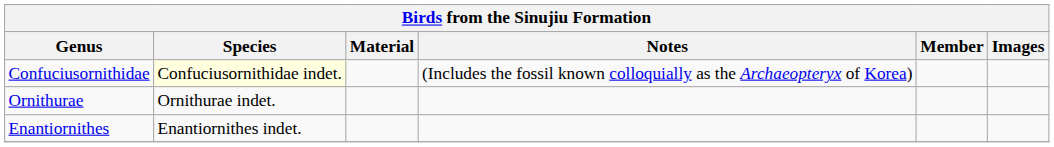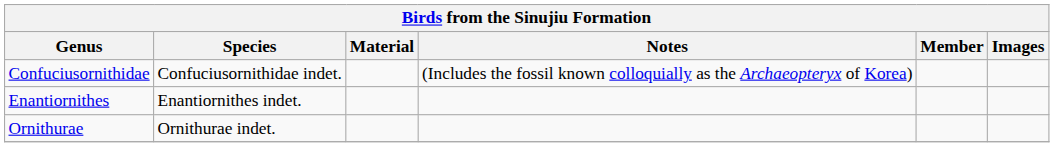 <table class="wikitable">
 <tr>
 <th colspan="6"><strong><a href='#'>Birds</a> from the Sinujiu Formation</strong></th>
 </tr>
 <tr>
 <th>Genus</th>
 <th>Species</th>
 <th>Material</th>
 <th>Notes</th>
 <th>Member</th>
 <th>Images</th>
 </tr>
 <tr>
 <td><a href='#'>Confuciusornithidae</a></td>
-<td style="background: lightyellow;">Confuciusornithidae indet. </td>
+<td>Confuciusornithidae indet. </td>
 <td></td>
 <td>(Includes the fossil known <a href='#'>colloquially</a> as the <em><a href='#'>Archaeopteryx</a></em> of <a href='#'>Korea</a>)</td>
+<td></td>
+</tr>
+<tr>
+<td><a href='#'>Enantiornithes</a></td>
+<td>Enantiornithes indet.</td>
+<td></td>
+<td></td>
+<td></td>
 <td></td>
 </tr>
 <tr>
 <td><a href='#'>Ornithurae</a></td>
 <td>Ornithurae indet.</td>
 <td></td>
 <td></td>
 <td></td>
 <td></td>
 </tr>
 <tr>
-<td><a href='#'>Enantiornithes</a></td>
-<td>Enantiornithes indet.</td>
-<td></td>
-<td></td>
-<td></td>
-<td></td>
-</tr>
-<tr>
 </tr>
 </table>
